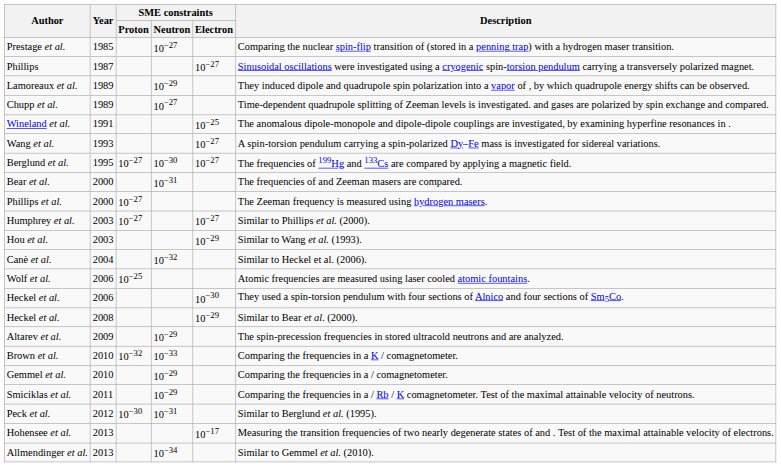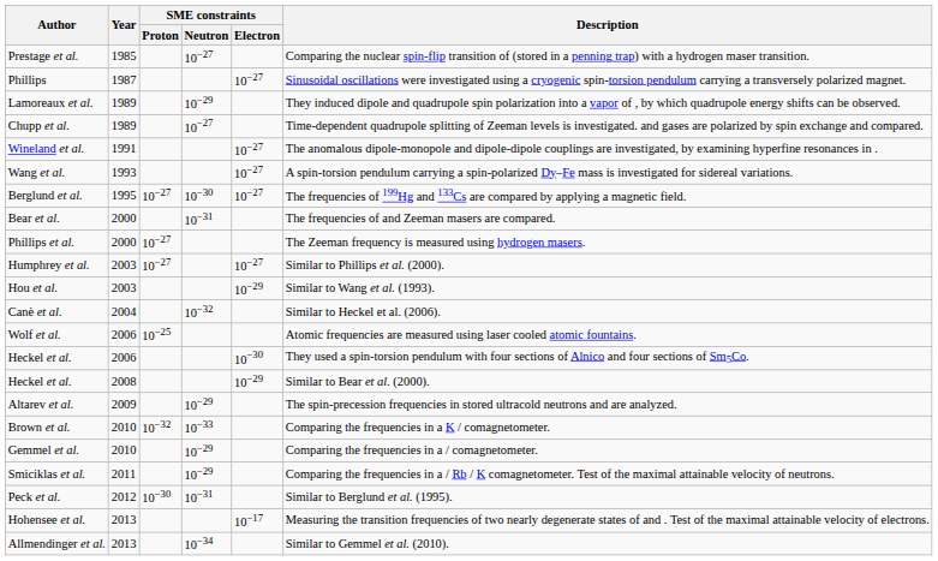 <table class=wikitable>
 <tr>
 <th rowspan=2>Author</th>
 <th rowspan=2>Year</th>
 <th colspan=3>SME constraints</th>
 <th rowspan=2>Description</th>
 </tr>
 <tr>
 <th>Proton</th>
 <th>Neutron</th>
 <th>Electron</th>
 </tr>
 <tr>
 <td>Prestage <em>et al.</em></td>
 <td>1985</td>
 <td></td>
 <td>10<sup>−27</sup></td>
 <td></td>
 <td>Comparing the nuclear <a href='#'>spin-flip</a> transition of  (stored in a <a href='#'>penning trap</a>) with a hydrogen maser transition.</td>
 </tr>
 <tr>
 <td>Phillips</td>
 <td>1987</td>
 <td></td>
 <td></td>
 <td>10<sup>−27</sup></td>
 <td><a href='#'>Sinusoidal oscillations</a> were investigated using a <a href='#'>cryogenic</a> spin-<a href='#'>torsion pendulum</a> carrying a transversely polarized magnet.</td>
 </tr>
 <tr>
 <td nowrap="nowrap">Lamoreaux <em>et al.</em></td>
 <td>1989</td>
 <td></td>
 <td>10<sup>−29</sup></td>
 <td></td>
 <td>They induced  dipole and quadrupole spin polarization into a <a href='#'>vapor</a> of , by which quadrupole energy shifts can be observed.</td>
 </tr>
 <tr>
 <td>Chupp <em>et al.</em></td>
 <td>1989</td>
 <td></td>
 <td>10<sup>−27</sup></td>
 <td></td>
 <td>Time-dependent quadrupole splitting of Zeeman levels is investigated.  and  gases are polarized by spin exchange and compared.</td>
 </tr>
 <tr>
 <td><a href='#'>Wineland</a> <em>et al.</em></td>
 <td>1991</td>
 <td></td>
 <td></td>
-<td>10<sup>−25</sup></td>
+<td>10<sup>−27</sup></td>
 <td>The anomalous dipole-monopole and dipole-dipole couplings are investigated, by examining hyperfine resonances in .</td>
 </tr>
 <tr>
 <td>Wang <em>et al.</em></td>
 <td>1993</td>
 <td></td>
 <td></td>
 <td>10<sup>−27</sup></td>
 <td>A spin-torsion pendulum carrying a spin-polarized <a href='#'>Dy</a>–<a href='#'>Fe</a> mass is investigated for sidereal variations.</td>
 </tr>
 <tr>
 <td>Berglund <em>et al.</em></td>
 <td>1995</td>
 <td>10<sup>−27</sup></td>
 <td>10<sup>−30</sup></td>
 <td>10<sup>−27</sup></td>
 <td>The frequencies of <a href='#'><sup>199</sup>Hg</a> and <a href='#'><sup>133</sup>Cs</a> are compared by applying a magnetic field.</td>
 </tr>
 <tr>
 <td>Bear <em>et al.</em></td>
 <td>2000</td>
 <td></td>
 <td>10<sup>−31</sup></td>
 <td></td>
 <td>The frequencies of  and  Zeeman masers are compared.</td>
 </tr>
 <tr>
 <td>Phillips <em>et al.</em></td>
 <td>2000</td>
 <td>10<sup>−27</sup></td>
 <td></td>
 <td></td>
 <td>The Zeeman frequency is measured using <a href='#'>hydrogen masers</a>.</td>
 </tr>
 <tr>
 <td>Humphrey <em>et al.</em></td>
 <td>2003</td>
 <td>10<sup>−27</sup></td>
 <td></td>
 <td>10<sup>−27</sup></td>
 <td>Similar to Phillips <em>et al.</em> (2000).</td>
 </tr>
 <tr>
 <td>Hou <em>et al.</em></td>
 <td>2003</td>
 <td></td>
 <td></td>
 <td>10<sup>−29</sup></td>
 <td>Similar to Wang <em>et al.</em> (1993).</td>
 </tr>
 <tr>
 <td>Canè <em>et al.</em></td>
 <td>2004</td>
 <td></td>
 <td>10<sup>−32</sup></td>
 <td></td>
 <td>Similar to Heckel et al. (2006).</td>
 </tr>
 <tr>
 <td>Wolf <em>et al.</em></td>
 <td>2006</td>
 <td>10<sup>−25</sup></td>
 <td></td>
 <td></td>
 <td>Atomic frequencies are measured using laser cooled  <a href='#'>atomic fountains</a>.</td>
 </tr>
 <tr>
 <td>Heckel <em>et al.</em></td>
 <td>2006</td>
 <td></td>
 <td></td>
 <td>10<sup>−30</sup></td>
 <td>They used a spin-torsion pendulum with four sections of <a href='#'>Alnico</a> and four sections of <a href='#'>Sm</a><a href='#'><sub>5</sub>Co</a>.</td>
 </tr>
 <tr>
 <td>Heckel <em>et al.</em></td>
 <td>2008</td>
 <td></td>
 <td></td>
 <td>10<sup>−29</sup></td>
 <td>Similar to Bear <em>et al.</em> (2000).</td>
 </tr>
 <tr>
 <td>Altarev <em>et al.</em></td>
 <td>2009</td>
 <td></td>
 <td>10<sup>−29</sup></td>
 <td></td>
 <td>The spin-precession frequencies in stored ultracold neutrons and  are analyzed.</td>
 </tr>
 <tr>
 <td>Brown <em>et al.</em></td>
 <td>2010</td>
 <td>10<sup>−32</sup></td>
 <td>10<sup>−33</sup></td>
 <td></td>
 <td>Comparing the frequencies in a <a href='#'>K</a> /   comagnetometer.</td>
 </tr>
 <tr>
 <td>Gemmel <em>et al.</em></td>
 <td>2010</td>
 <td></td>
 <td>10<sup>−29</sup></td>
 <td></td>
 <td>Comparing the frequencies in a  /  comagnetometer.</td>
 </tr>
 <tr>
 <td>Smiciklas <em>et al.</em></td>
 <td>2011</td>
 <td></td>
 <td>10<sup>−29</sup></td>
 <td></td>
 <td>Comparing the frequencies in a  / <a href='#'>Rb</a> / <a href='#'>K</a> comagnetometer. Test of the maximal attainable velocity of neutrons.</td>
 </tr>
 <tr>
 <td>Peck <em>et al.</em></td>
 <td>2012</td>
 <td>10<sup>−30</sup></td>
 <td>10<sup>−31</sup></td>
 <td></td>
 <td>Similar to Berglund <em>et al.</em> (1995).</td>
 </tr>
 <tr>
 <td>Hohensee <em>et al.</em></td>
 <td>2013</td>
 <td></td>
 <td></td>
 <td>10<sup>−17</sup></td>
 <td>Measuring the transition frequencies of two nearly degenerate states of  and . Test of the maximal attainable velocity of electrons.</td>
 </tr>
 <tr>
 <td>Allmendinger <em>et al.</em></td>
 <td>2013</td>
 <td></td>
 <td>10<sup>−34</sup></td>
 <td></td>
 <td>Similar to Gemmel <em>et al.</em> (2010).</td>
 </tr>
 </table>
